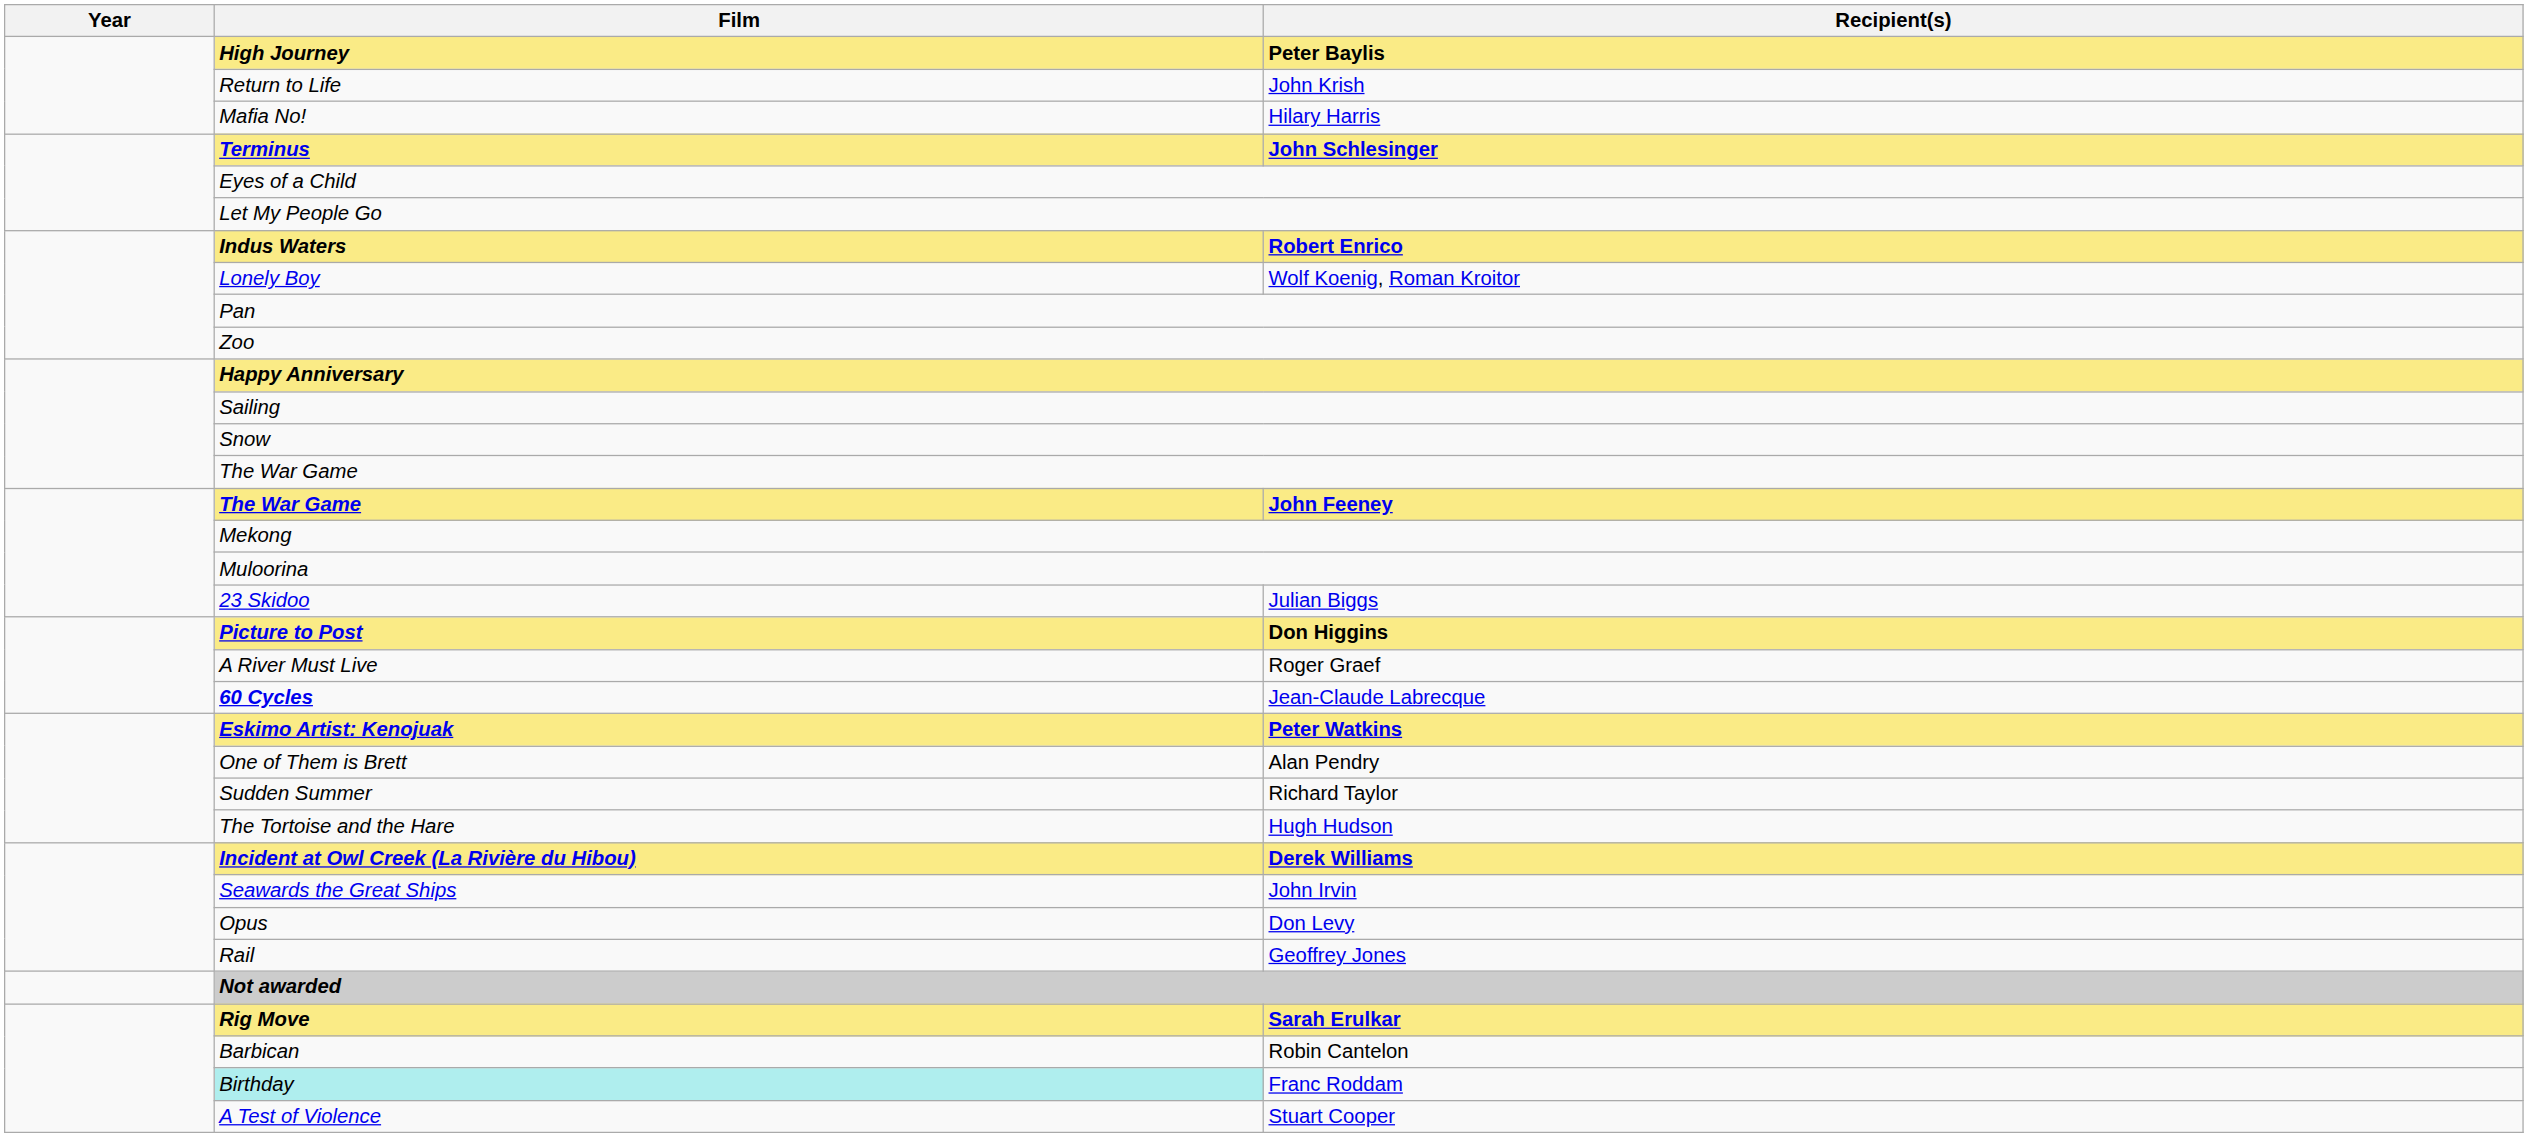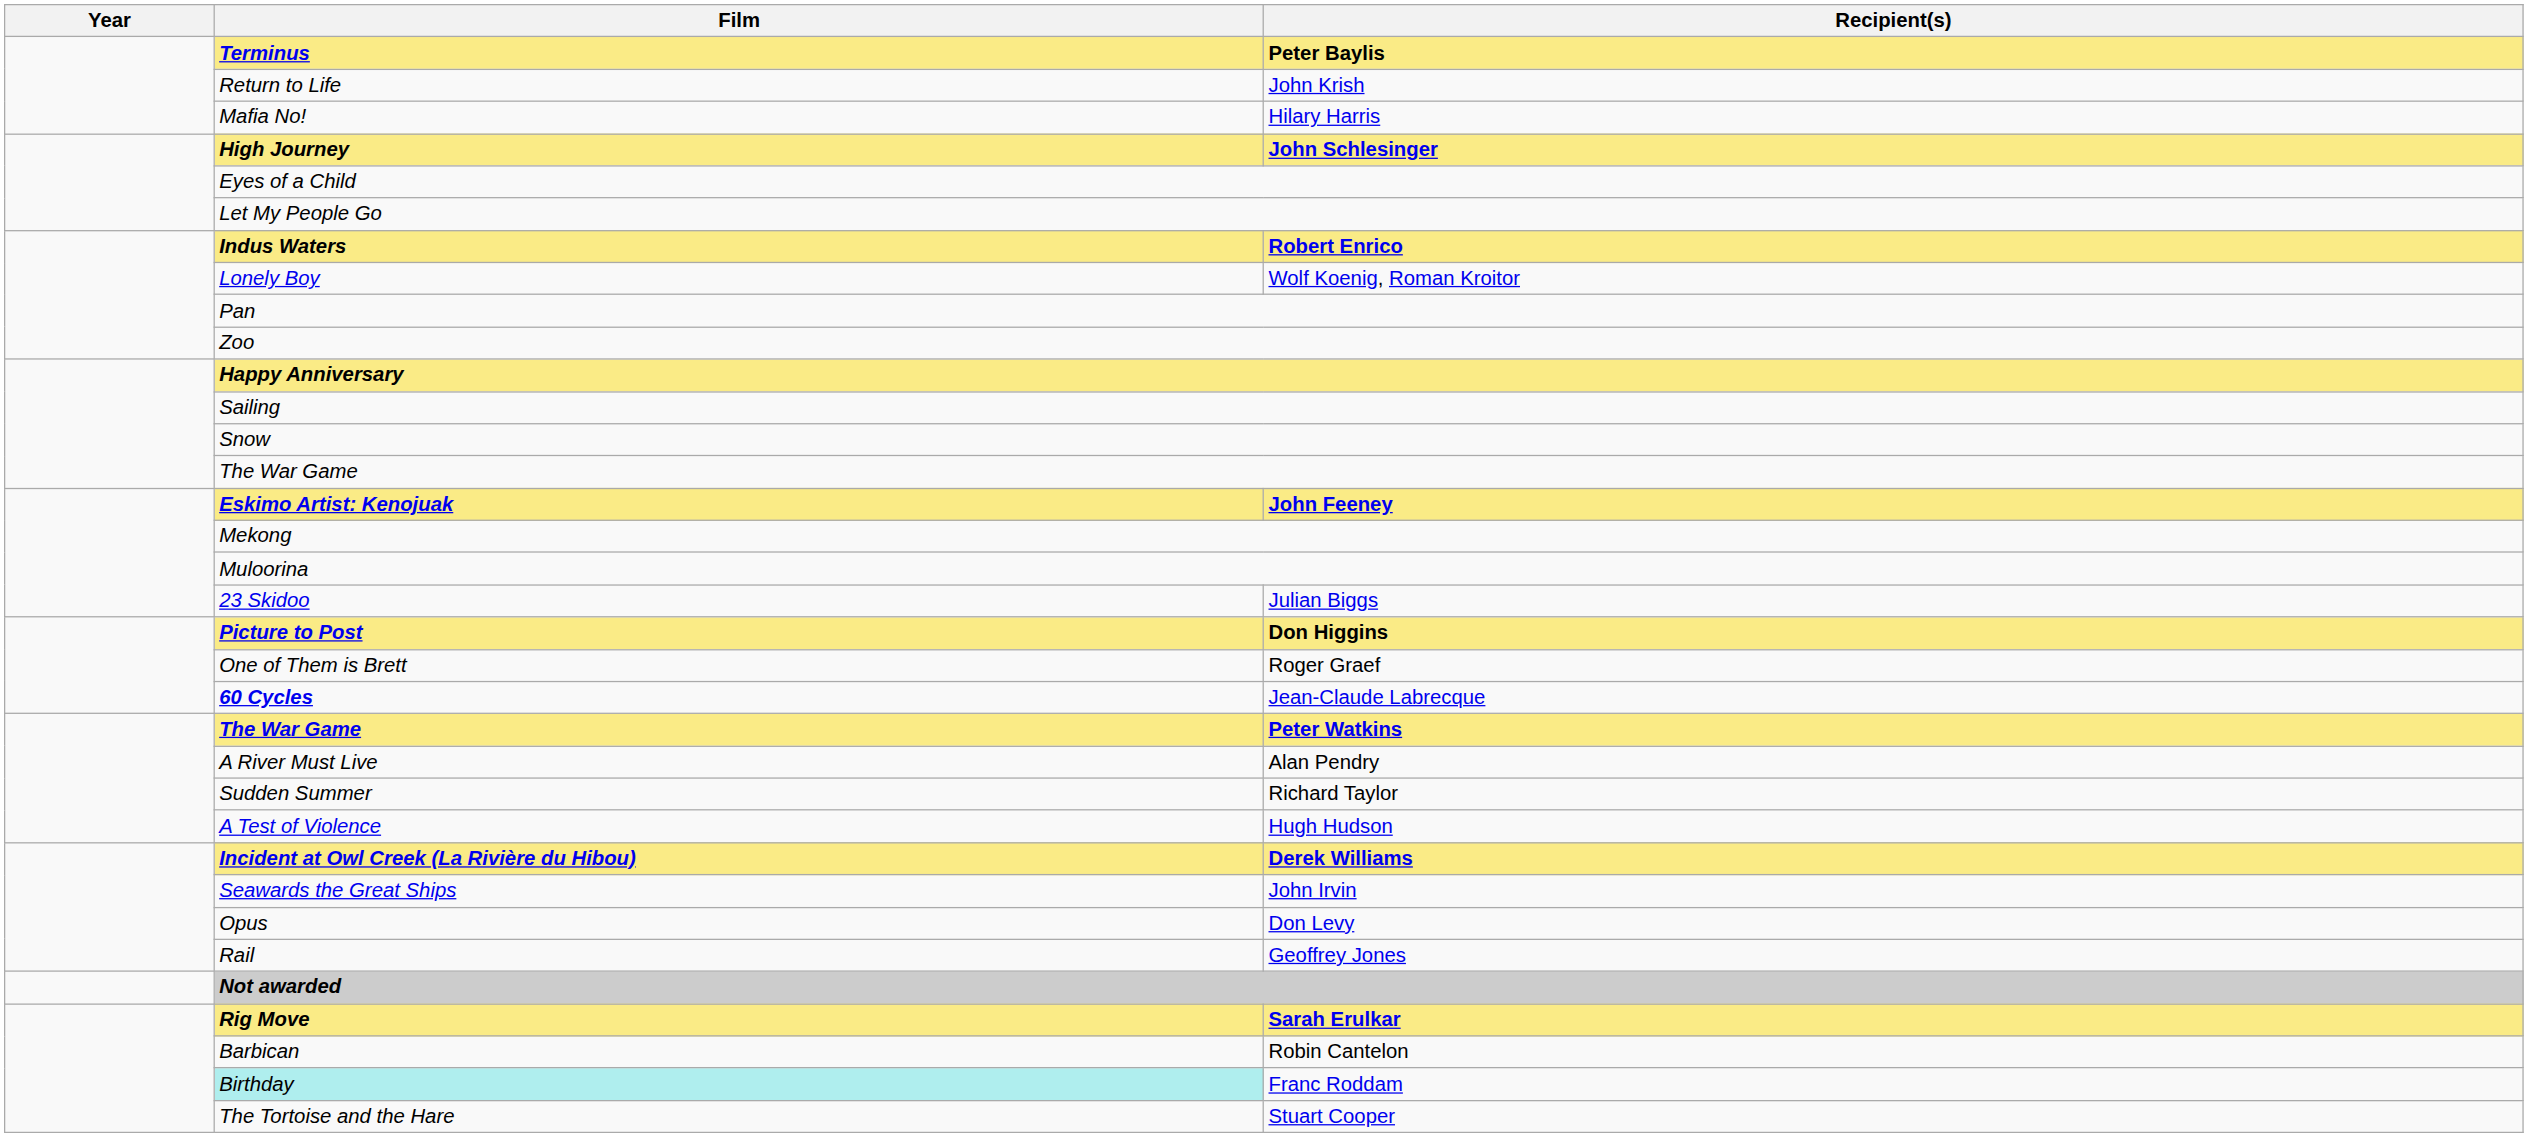 <table class="wikitable" style="width:100%;" cellpadding="5">
 <tr>
 <th style="width:5%;">Year</th>
 <th style="width:25%;">Film</th>
 <th style="width:30%;">Recipient(s)</th>
 </tr>
 <tr>
 <td rowspan="3"></td>
-<td style="background:#FAEB86"><strong><em>High Journey</em></strong></td>
+<td style="background:#FAEB86"><strong><em><a href='#'>Terminus</a></em></strong></td>
 <td style="background:#FAEB86"><strong>Peter Baylis</strong></td>
 </tr>
 <tr>
 <td><em>Return to Life</em></td>
 <td><a href='#'>John Krish</a></td>
 </tr>
 <tr>
 <td><em>Mafia No!</em></td>
 <td><a href='#'>Hilary Harris</a></td>
 </tr>
 <tr>
 <td rowspan="3"></td>
-<td style="background:#FAEB86"><strong><em><a href='#'>Terminus</a></em></strong></td>
+<td style="background:#FAEB86"><strong><em>High Journey</em></strong></td>
 <td style="background:#FAEB86"><strong><a href='#'>John Schlesinger</a></strong></td>
 </tr>
 <tr>
 <td colspan="2"><em>Eyes of a Child</em></td>
 </tr>
 <tr>
 <td colspan="2"><em>Let My People Go</em></td>
 </tr>
 <tr>
 <td rowspan="4"></td>
 <td style="background:#FAEB86"><strong><em>Indus Waters</em></strong></td>
 <td style="background:#FAEB86"><strong><a href='#'>Robert Enrico</a></strong></td>
 </tr>
 <tr>
 <td><em><a href='#'>Lonely Boy</a></em></td>
 <td><a href='#'>Wolf Koenig</a>, <a href='#'>Roman Kroitor</a></td>
 </tr>
 <tr>
 <td colspan="2"><em>Pan</em></td>
 </tr>
 <tr>
 <td colspan="2"><em>Zoo</em></td>
 </tr>
 <tr>
 <td rowspan="4"></td>
 <td colspan="2" style="background:#FAEB86"><strong><em>Happy Anniversary</em></strong></td>
 </tr>
 <tr>
 <td colspan="2"><em>Sailing</em></td>
 </tr>
 <tr>
 <td colspan="2"><em>Snow</em></td>
 </tr>
 <tr>
 <td colspan="2"><em>The War Game</em></td>
 </tr>
 <tr>
 <td rowspan="4"></td>
-<td style="background:#FAEB86"><strong><em><a href='#'>The War Game</a></em></strong></td>
+<td style="background:#FAEB86"><strong><em><a href='#'>Eskimo Artist: Kenojuak</a></em></strong></td>
 <td style="background:#FAEB86"><strong><a href='#'>John Feeney</a></strong></td>
 </tr>
 <tr>
 <td colspan="2"><em>Mekong</em></td>
 </tr>
 <tr>
 <td colspan="2"><em>Muloorina</em></td>
 </tr>
 <tr>
 <td><em><a href='#'>23 Skidoo</a></em></td>
 <td><a href='#'>Julian Biggs</a></td>
 </tr>
 <tr>
 <td rowspan="3"></td>
 <td style="background:#FAEB86"><strong><em><a href='#'>Picture to Post</a></em></strong></td>
 <td style="background:#FAEB86"><strong>Don Higgins</strong></td>
 </tr>
 <tr>
-<td><em>A River Must Live</em></td>
+<td><em>One of Them is Brett</em></td>
 <td>Roger Graef</td>
 </tr>
 <tr>
 <td><strong><em><a href='#'>60 Cycles</a></em></strong></td>
 <td><a href='#'>Jean-Claude Labrecque</a></td>
 </tr>
 <tr>
 <td rowspan="4"></td>
-<td style="background:#FAEB86"><strong><em><a href='#'>Eskimo Artist: Kenojuak</a></em></strong></td>
+<td style="background:#FAEB86"><strong><em><a href='#'>The War Game</a></em></strong></td>
 <td style="background:#FAEB86"><strong><a href='#'>Peter Watkins</a></strong></td>
 </tr>
 <tr>
-<td><em>One of Them is Brett</em></td>
+<td><em>A River Must Live</em></td>
 <td>Alan Pendry</td>
 </tr>
 <tr>
 <td><em>Sudden Summer</em></td>
 <td>Richard Taylor</td>
 </tr>
 <tr>
-<td><em>The Tortoise and the Hare</em></td>
+<td><em><a href='#'>A Test of Violence</a></em></td>
 <td><a href='#'>Hugh Hudson</a></td>
 </tr>
 <tr>
 <td rowspan="4"></td>
 <td style="background:#FAEB86"><strong><em><a href='#'>Incident at Owl Creek (La Rivière du Hibou)</a></em></strong></td>
 <td style="background:#FAEB86"><strong><a href='#'>Derek Williams</a></strong></td>
 </tr>
 <tr>
 <td><em><a href='#'>Seawards the Great Ships</a></em></td>
 <td><a href='#'>John Irvin</a></td>
 </tr>
 <tr>
 <td><em>Opus</em></td>
 <td><a href='#'>Don Levy</a></td>
 </tr>
 <tr>
 <td><em>Rail</em></td>
 <td><a href='#'>Geoffrey Jones</a></td>
 </tr>
 <tr>
 <td></td>
 <td colspan="2" style="background:#ccc;"><strong><em>Not awarded</em></strong></td>
 </tr>
 <tr>
 <td rowspan="4"></td>
 <td style="background:#FAEB86"><strong><em>Rig Move</em></strong></td>
 <td style="background:#FAEB86"><strong><a href='#'>Sarah Erulkar</a></strong></td>
 </tr>
 <tr>
 <td><em>Barbican</em></td>
 <td>Robin Cantelon</td>
 </tr>
 <tr>
 <td style="background: paleturquoise;"><em>Birthday</em></td>
 <td><a href='#'>Franc Roddam</a></td>
 </tr>
 <tr>
-<td><em><a href='#'>A Test of Violence</a></em></td>
+<td><em>The Tortoise and the Hare</em></td>
 <td><a href='#'>Stuart Cooper</a></td>
 </tr>
 </table>
